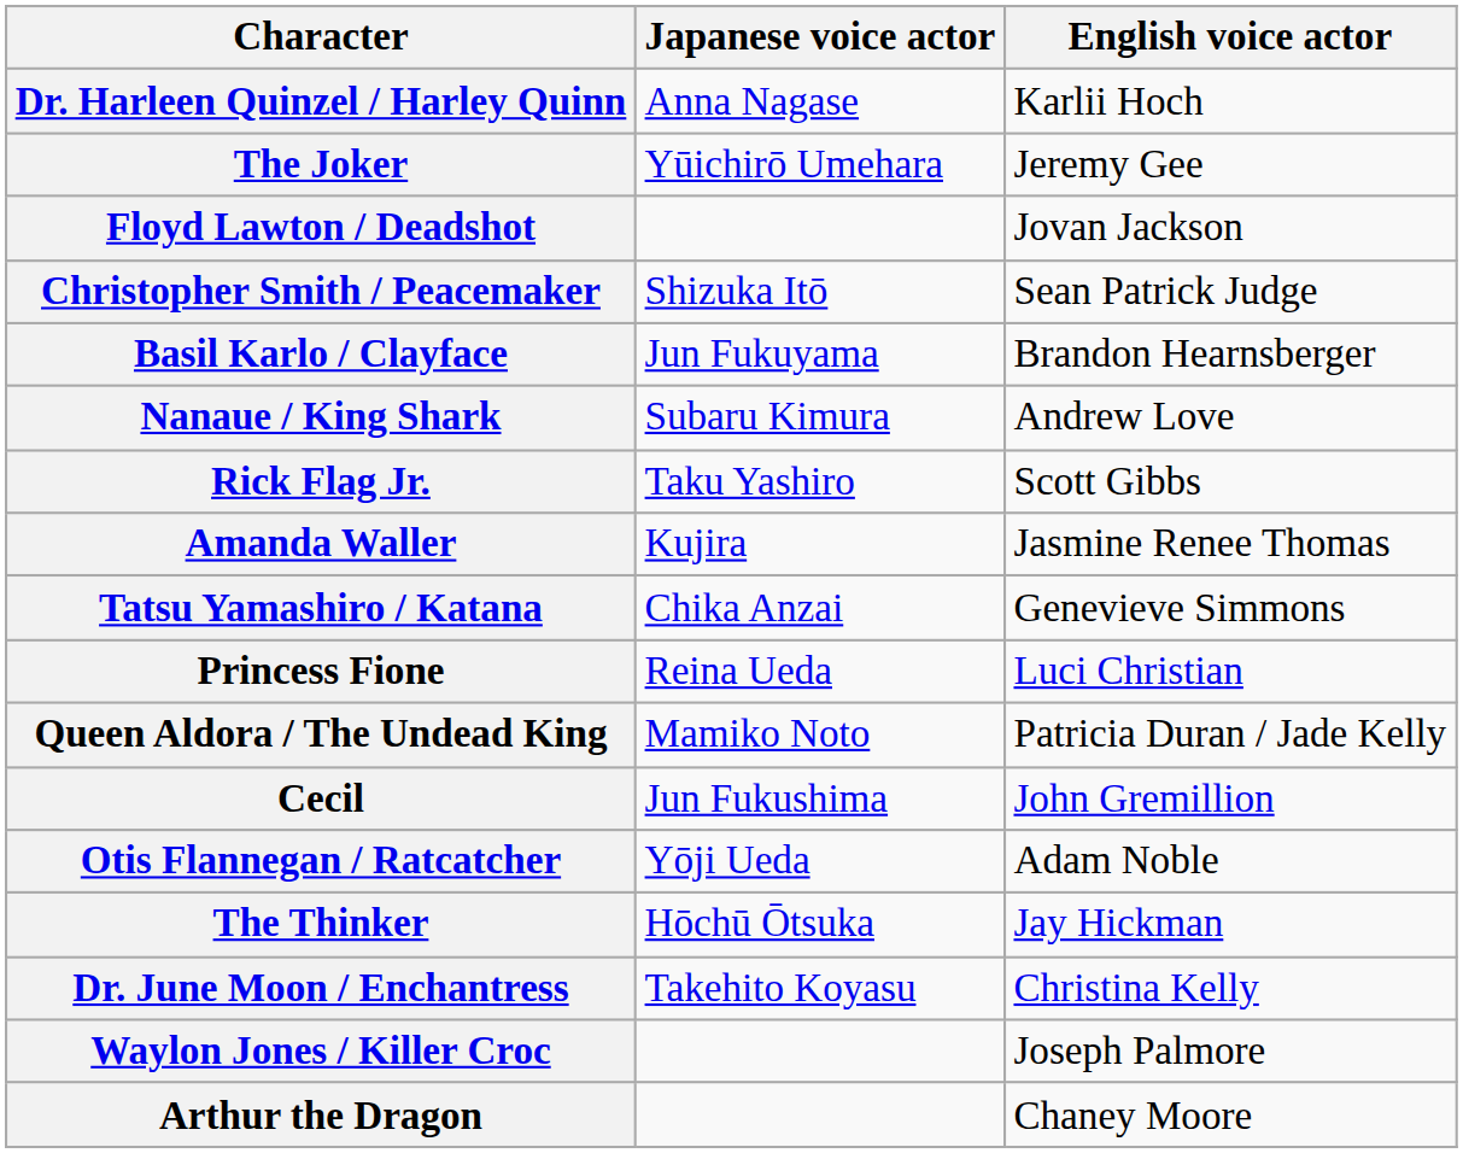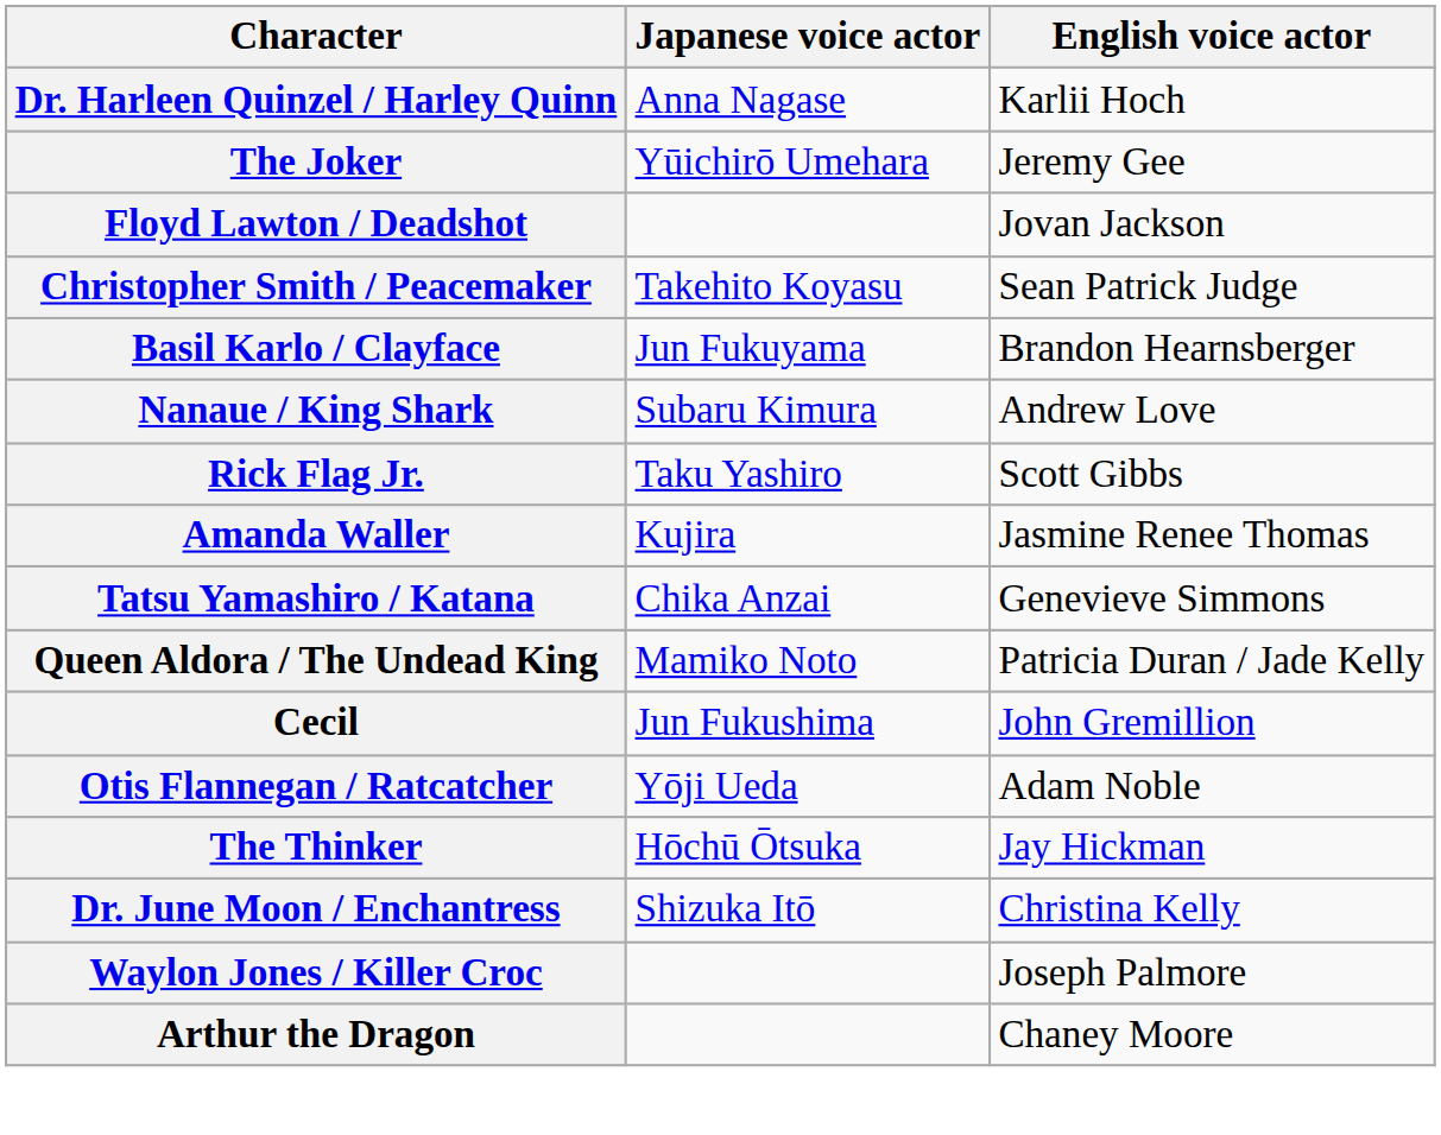 <table class="wikitable">
 <tr>
 <th>Character</th>
 <th>Japanese voice actor</th>
 <th>English voice actor</th>
 </tr>
 <tr>
 <th scope=row><a href='#'>Dr. Harleen Quinzel / Harley Quinn</a></th>
 <td><a href='#'>Anna Nagase</a></td>
 <td>Karlii Hoch</td>
 </tr>
 <tr>
 <th scope=row><a href='#'>The Joker</a></th>
 <td><a href='#'>Yūichirō Umehara</a></td>
 <td>Jeremy Gee</td>
 </tr>
 <tr>
 <th scope=row><a href='#'>Floyd Lawton / Deadshot</a></th>
 <td></td>
 <td>Jovan Jackson</td>
 </tr>
 <tr>
 <th scope=row><a href='#'>Christopher Smith / Peacemaker</a></th>
-<td><a href='#'>Shizuka Itō</a></td>
+<td><a href='#'>Takehito Koyasu</a></td>
 <td>Sean Patrick Judge</td>
 </tr>
 <tr>
 <th scope=row><a href='#'>Basil Karlo / Clayface</a></th>
 <td><a href='#'>Jun Fukuyama</a></td>
 <td>Brandon Hearnsberger</td>
 </tr>
 <tr>
 <th scope=row><a href='#'>Nanaue / King Shark</a></th>
 <td><a href='#'>Subaru Kimura</a></td>
 <td>Andrew Love</td>
 </tr>
 <tr>
 <th scope=row><a href='#'>Rick Flag Jr.</a></th>
 <td><a href='#'>Taku Yashiro</a></td>
 <td>Scott Gibbs</td>
 </tr>
 <tr>
 <th scope=row><a href='#'>Amanda Waller</a></th>
 <td><a href='#'>Kujira</a></td>
 <td>Jasmine Renee Thomas</td>
 </tr>
 <tr>
 <th scope=row><a href='#'>Tatsu Yamashiro / Katana</a></th>
 <td><a href='#'>Chika Anzai</a></td>
 <td>Genevieve Simmons</td>
 </tr>
 <tr>
-<th scope=row>Princess Fione</th>
-<td><a href='#'>Reina Ueda</a></td>
-<td><a href='#'>Luci Christian</a></td>
-</tr>
-<tr>
 <th scope=row>Queen Aldora / The Undead King</th>
 <td><a href='#'>Mamiko Noto</a></td>
 <td>Patricia Duran / Jade Kelly</td>
 </tr>
 <tr>
 <th scope=row>Cecil</th>
 <td><a href='#'>Jun Fukushima</a></td>
 <td><a href='#'>John Gremillion</a></td>
 </tr>
 <tr>
 <th scope=row><a href='#'>Otis Flannegan / Ratcatcher</a></th>
 <td><a href='#'>Yōji Ueda</a></td>
 <td>Adam Noble</td>
 </tr>
 <tr>
 <th scope=row><a href='#'>The Thinker</a></th>
 <td><a href='#'>Hōchū Ōtsuka</a></td>
 <td><a href='#'>Jay Hickman</a></td>
 </tr>
 <tr>
 <th scope=row><a href='#'>Dr. June Moon / Enchantress</a></th>
-<td><a href='#'>Takehito Koyasu</a></td>
+<td><a href='#'>Shizuka Itō</a></td>
 <td><a href='#'>Christina Kelly</a></td>
 </tr>
 <tr>
 <th scope=row><a href='#'>Waylon Jones / Killer Croc</a></th>
 <td></td>
 <td>Joseph Palmore</td>
 </tr>
 <tr>
 <th scope=row>Arthur the Dragon</th>
 <td></td>
 <td>Chaney Moore</td>
 </tr>
 </table>
